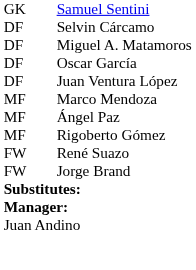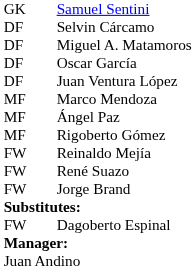 <table style="font-size:90%; margin:0.2em auto;" cellspacing="0" cellpadding="0">
 <tr>
 <th width="25"></th>
 <th width="25"></th>
 </tr>
 <tr>
 <td>GK</td>
 <td></td>
 <td> <a href='#'>Samuel Sentini</a></td>
 </tr>
 <tr>
 <td>DF</td>
 <td></td>
 <td> Selvin Cárcamo</td>
 </tr>
 <tr>
 <td>DF</td>
 <td></td>
 <td> Miguel A. Matamoros</td>
 </tr>
 <tr>
 <td>DF</td>
 <td></td>
 <td> Oscar García</td>
 </tr>
 <tr>
 <td>DF</td>
 <td></td>
 <td> Juan Ventura López</td>
 </tr>
 <tr>
 <td>MF</td>
 <td></td>
 <td> Marco Mendoza</td>
 </tr>
 <tr>
 <td>MF</td>
 <td></td>
 <td> Ángel Paz</td>
 </tr>
 <tr>
 <td>MF</td>
 <td></td>
 <td> Rigoberto Gómez</td>
 </tr>
 <tr>
 <td>FW</td>
 <td></td>
+<td> Reinaldo Mejía</td>
+<td></td>
+<td></td>
+</tr>
+<tr>
+<td>FW</td>
+<td></td>
 <td> René Suazo</td>
 </tr>
 <tr>
 <td>FW</td>
 <td></td>
 <td> Jorge Brand</td>
 </tr>
 <tr>
 <td colspan=3><strong>Substitutes:</strong></td>
 </tr>
 <tr>
+<td>FW</td>
+<td></td>
+<td> Dagoberto Espinal</td>
+<td></td>
+<td></td>
+</tr>
+<tr>
 <td colspan=3><strong>Manager:</strong></td>
 </tr>
 <tr>
 <td colspan=4> Juan Andino</td>
 </tr>
 </table>
